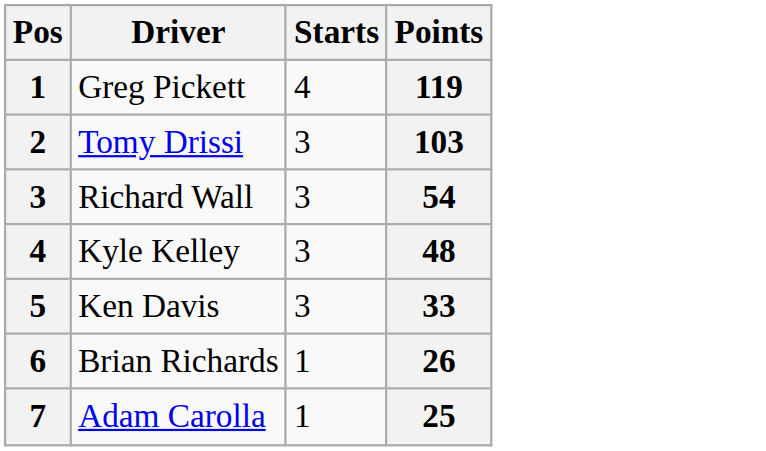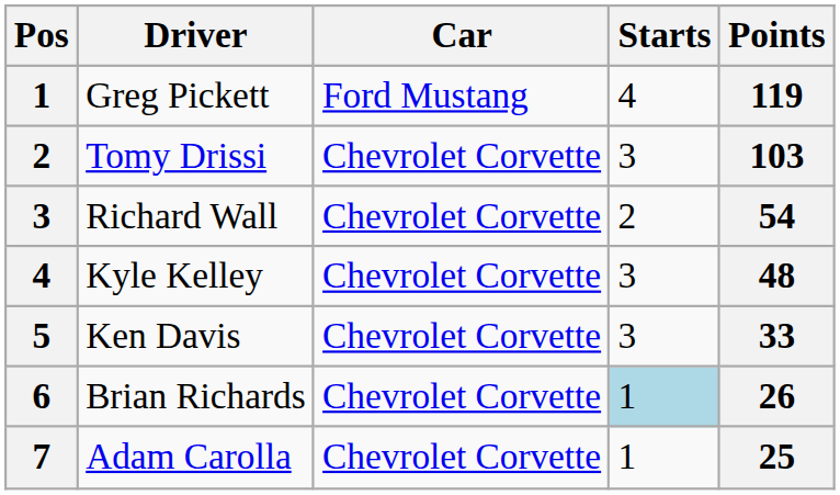 <table class="wikitable" style="font-size: 95%;">
 <tr>
 <th>Pos</th>
 <th>Driver</th>
+<th>Car</th>
 <th>Starts</th>
 <th>Points</th>
 </tr>
 <tr>
 <th>1</th>
 <td> Greg Pickett</td>
+<td><a href='#'>Ford Mustang</a></td>
 <td>4</td>
 <th>119</th>
 </tr>
 <tr>
 <th>2</th>
 <td> <a href='#'>Tomy Drissi</a></td>
+<td><a href='#'>Chevrolet Corvette</a></td>
 <td>3</td>
 <th>103</th>
 </tr>
 <tr>
 <th>3</th>
 <td> Richard Wall</td>
-<td>3</td>
+<td><a href='#'>Chevrolet Corvette</a></td>
+<td>2</td>
 <th>54</th>
 </tr>
 <tr>
 <th>4</th>
 <td> Kyle Kelley</td>
+<td><a href='#'>Chevrolet Corvette</a></td>
 <td>3</td>
 <th>48</th>
 </tr>
 <tr>
 <th>5</th>
 <td> Ken Davis</td>
+<td><a href='#'>Chevrolet Corvette</a></td>
 <td>3</td>
 <th>33</th>
 </tr>
 <tr>
 <th>6</th>
 <td> Brian Richards</td>
-<td>1</td>
+<td><a href='#'>Chevrolet Corvette</a></td>
+<td style="background: lightblue;">1</td>
 <th>26</th>
 </tr>
 <tr>
 <th>7</th>
 <td> <a href='#'>Adam Carolla</a></td>
+<td><a href='#'>Chevrolet Corvette</a></td>
 <td>1</td>
 <th>25</th>
 </tr>
 </table>
